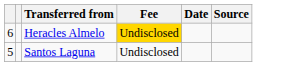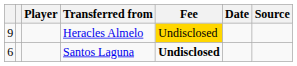 <table class="wikitable plainrowheaders sortable">
 <tr>
 <th></th>
 <th></th>
+<th scope=col>Player</th>
 <th>Transferred from</th>
 <th !scope=col; style="width: 65px;">Fee</th>
 <th scope=col>Date</th>
 <th scope=col>Source</th>
 </tr>
 <tr>
-<td align=center>6</td>
+<td align=center>9</td>
 <td align=center></td>
+<td></td>
 <td> <a href='#'>Heracles Almelo</a></td>
 <td style="background: gold;">Undisclosed</td>
 <td></td>
 <td></td>
 </tr>
 <tr>
-<td align=center>5</td>
+<td align=center>6</td>
 <td align=center></td>
+<td></td>
 <td> <a href='#'>Santos Laguna</a></td>
-<td>Undisclosed</td>
+<td><strong>Undisclosed</strong></td>
 <td></td>
 <td></td>
 </tr>
 </table>
